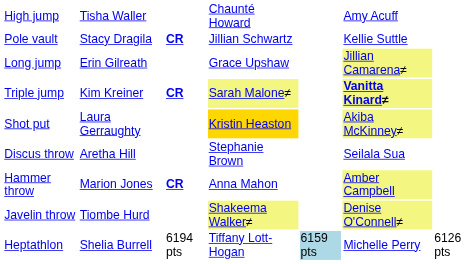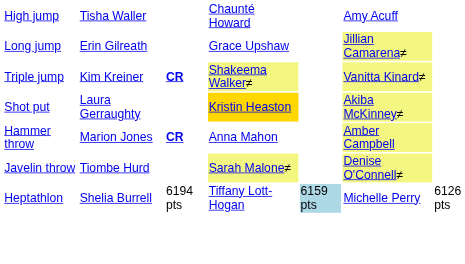 <table>
 <tr>
 <td><a href='#'>High jump</a></td>
 <td><a href='#'>Tisha Waller</a></td>
 <td></td>
 <td><a href='#'>Chaunté Howard</a></td>
 <td></td>
 <td><a href='#'>Amy Acuff</a></td>
-<td></td>
-</tr>
-<tr>
-<td><a href='#'>Pole vault</a></td>
-<td><a href='#'>Stacy Dragila</a></td>
-<td> <strong><a href='#'>CR</a></strong></td>
-<td><a href='#'>Jillian Schwartz</a></td>
-<td></td>
-<td><a href='#'>Kellie Suttle</a></td>
 <td></td>
 </tr>
 <tr>
 <td><a href='#'>Long jump</a></td>
 <td><a href='#'>Erin Gilreath</a></td>
 <td></td>
 <td><a href='#'>Grace Upshaw</a></td>
 <td></td>
 <td style="background:#f3f781;"><a href='#'>Jillian Camarena</a>≠</td>
 <td></td>
 </tr>
 <tr>
 <td><a href='#'>Triple jump</a></td>
 <td><a href='#'>Kim Kreiner</a></td>
 <td> <strong><a href='#'>CR</a></strong></td>
-<td style="background:#f3f781;"><a href='#'>Sarah Malone</a>≠</td>
+<td style="background:#f3f781;"><a href='#'>Shakeema Walker</a>≠</td>
 <td></td>
-<td style="background:#f3f781;"><strong><a href='#'>Vanitta Kinard</a>≠</strong></td>
+<td style="background:#f3f781;"><a href='#'>Vanitta Kinard</a>≠</td>
 <td></td>
 </tr>
 <tr>
 <td><a href='#'>Shot put</a></td>
 <td><a href='#'>Laura Gerraughty</a></td>
 <td></td>
 <td style="background: gold;"><a href='#'>Kristin Heaston</a></td>
 <td></td>
 <td style="background:#f3f781;"><a href='#'>Akiba McKinney</a>≠</td>
-<td></td>
-</tr>
-<tr>
-<td><a href='#'>Discus throw</a></td>
-<td><a href='#'>Aretha Hill</a></td>
-<td></td>
-<td><a href='#'>Stephanie Brown</a></td>
-<td></td>
-<td><a href='#'>Seilala Sua</a></td>
 <td></td>
 </tr>
 <tr>
 <td><a href='#'>Hammer throw</a></td>
 <td><a href='#'>Marion Jones</a></td>
 <td>  <strong><a href='#'>CR</a></strong></td>
 <td><a href='#'>Anna Mahon</a></td>
 <td></td>
 <td style="background:#f3f781;"><a href='#'>Amber Campbell</a></td>
 <td></td>
 </tr>
 <tr>
 <td><a href='#'>Javelin throw</a></td>
 <td><a href='#'>Tiombe Hurd</a></td>
 <td></td>
-<td style="background:#f3f781;"><a href='#'>Shakeema Walker</a>≠</td>
+<td style="background:#f3f781;"><a href='#'>Sarah Malone</a>≠</td>
 <td></td>
 <td style="background:#f3f781;"><a href='#'>Denise O'Connell</a>≠</td>
 <td></td>
 </tr>
 <tr>
 <td><a href='#'>Heptathlon</a></td>
 <td><a href='#'>Shelia Burrell</a></td>
 <td>6194 pts</td>
 <td><a href='#'>Tiffany Lott-Hogan</a></td>
 <td style="background: lightblue;">6159 pts</td>
 <td><a href='#'>Michelle Perry</a></td>
 <td>6126 pts</td>
 </tr>
 </table>
